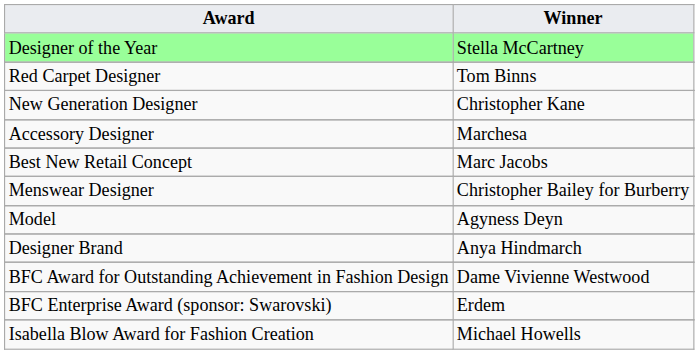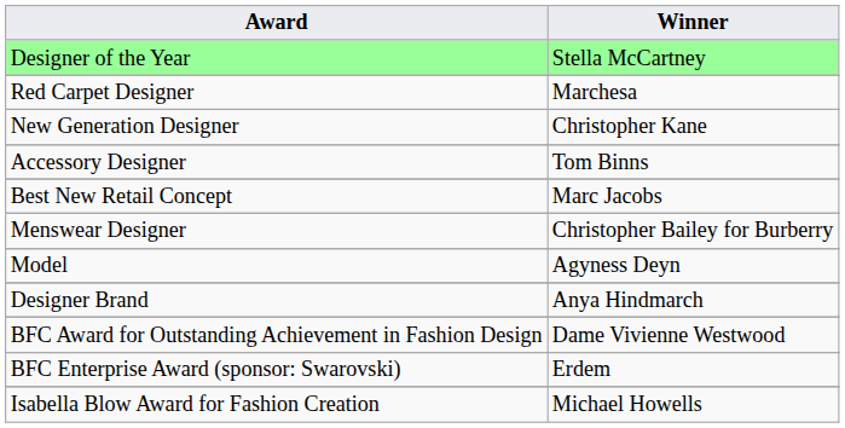 <table class="wikitable">
 <tr>
 <th style="background:#EAECF0">Award</th>
 <th style="background:#EAECF0">Winner</th>
 </tr>
 <tr>
 <td style="background:#99ff99">Designer of the Year</td>
 <td style="background:#99ff99">Stella McCartney</td>
 </tr>
 <tr>
 </tr>
 <tr>
 <td>Red Carpet Designer</td>
-<td>Tom Binns</td>
+<td>Marchesa</td>
 </tr>
 <tr>
 </tr>
 <tr>
 <td>New Generation Designer</td>
 <td>Christopher Kane</td>
 </tr>
 <tr>
 </tr>
 <tr>
 <td>Accessory Designer</td>
-<td>Marchesa</td>
+<td>Tom Binns</td>
 </tr>
 <tr>
 </tr>
 <tr>
 <td>Best New Retail Concept</td>
 <td>Marc Jacobs</td>
 </tr>
 <tr>
 </tr>
 <tr>
 <td>Menswear Designer</td>
 <td>Christopher Bailey for Burberry</td>
 </tr>
 <tr>
 </tr>
 <tr>
 <td>Model</td>
 <td>Agyness Deyn</td>
 </tr>
 <tr>
 </tr>
 <tr>
 <td>Designer Brand</td>
 <td>Anya Hindmarch</td>
 </tr>
 <tr>
 </tr>
 <tr>
 <td>BFC Award for Outstanding Achievement in Fashion Design</td>
 <td>Dame Vivienne Westwood</td>
 </tr>
 <tr>
 </tr>
 <tr>
 <td>BFC Enterprise Award (sponsor: Swarovski)</td>
 <td>Erdem</td>
 </tr>
 <tr>
 </tr>
 <tr>
 <td>Isabella Blow Award for Fashion Creation</td>
 <td>Michael Howells</td>
 </tr>
 </table>
